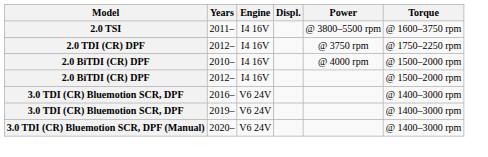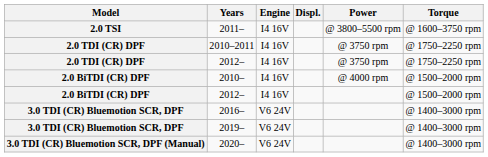 <table class="wikitable" style="text-align:center; font-size:91%;">
 <tr>
 <th>Model</th>
 <th>Years</th>
 <th>Engine</th>
 <th>Displ.</th>
 <th>Power</th>
 <th>Torque</th>
 </tr>
 <tr>
 <th>2.0 TSI</th>
 <td>2011–</td>
 <td>I4 16V</td>
 <td></td>
 <td> @ 3800–5500 rpm</td>
 <td> @ 1600–3750 rpm</td>
+</tr>
+<tr>
+<th>2.0 TDI (CR) DPF</th>
+<td>2010–2011</td>
+<td>I4 16V</td>
+<td></td>
+<td> @ 3750 rpm</td>
+<td> @ 1750–2250 rpm</td>
 </tr>
 <tr>
 <th>2.0 TDI (CR) DPF</th>
 <td>2012–</td>
 <td>I4 16V</td>
 <td></td>
 <td> @ 3750 rpm</td>
 <td> @ 1750–2250 rpm</td>
 </tr>
 <tr>
 <th>2.0 BiTDI (CR) DPF</th>
 <td>2010–</td>
 <td>I4 16V</td>
 <td></td>
 <td> @ 4000 rpm</td>
 <td> @ 1500–2000 rpm</td>
 </tr>
 <tr>
 <th>2.0 BiTDI (CR) DPF</th>
 <td>2012–</td>
 <td>I4 16V</td>
 <td></td>
 <td></td>
 <td> @ 1500–2000 rpm</td>
 </tr>
 <tr>
 <th>3.0 TDI (CR) Bluemotion SCR, DPF</th>
 <td>2016–</td>
 <td>V6 24V</td>
 <td></td>
 <td></td>
 <td> @ 1400–3000 rpm</td>
 </tr>
 <tr>
 <th>3.0 TDI (CR) Bluemotion SCR, DPF</th>
 <td>2019–</td>
 <td>V6 24V</td>
 <td></td>
 <td></td>
 <td> @ 1400–3000 rpm</td>
 </tr>
 <tr>
 <th>3.0 TDI (CR) Bluemotion SCR, DPF (Manual)</th>
 <td>2020–</td>
 <td>V6 24V</td>
 <td></td>
 <td></td>
 <td> @ 1400–3000 rpm</td>
 </tr>
 </table>
